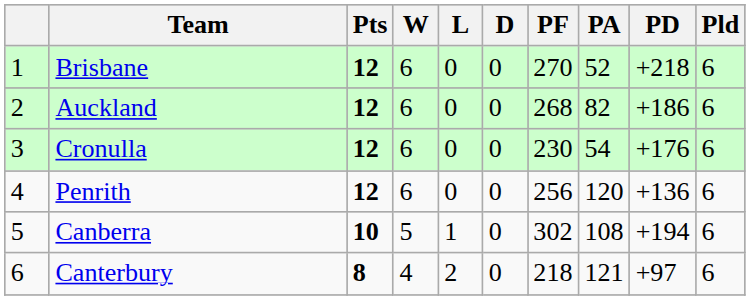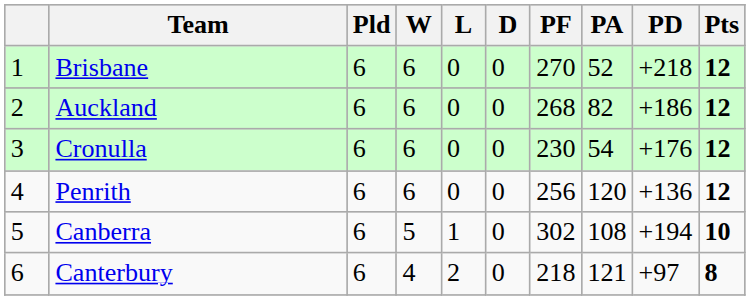 <table class="wikitable">
 <tr>
 <th width=20 abbr="Position"></th>
 <th width=175>Team</th>
-<th width=20 abbr="Points">Pts</th>
+<th width=20 abbr="Played">Pld</th>
 <th width=20 abbr="Won">W</th>
 <th width=20 abbr="Lost">L</th>
 <th width=20 abbr="Drawn">D</th>
 <th width=20 abbr="Points for">PF</th>
 <th width=20 abbr="Points against">PA</th>
 <th width=20 abbr="Points difference">PD</th>
-<th width=20 abbr="Played">Pld</th>
+<th width=20 abbr="Points">Pts</th>
 </tr>
 <tr style="background: #ccffcc;">
 <td>1</td>
 <td> <a href='#'>Brisbane</a></td>
-<td><strong>12</strong></td>
+<td>6</td>
 <td>6</td>
 <td>0</td>
 <td>0</td>
 <td>270</td>
 <td>52</td>
 <td>+218</td>
-<td>6</td>
+<td><strong>12</strong></td>
 </tr>
 <tr style="background: #ccffcc;">
 <td>2</td>
 <td> <a href='#'>Auckland</a></td>
-<td><strong>12</strong></td>
+<td>6</td>
 <td>6</td>
 <td>0</td>
 <td>0</td>
 <td>268</td>
 <td>82</td>
 <td>+186</td>
-<td>6</td>
+<td><strong>12</strong></td>
 </tr>
 <tr style="background: #ccffcc;">
 <td>3</td>
 <td> <a href='#'>Cronulla</a></td>
-<td><strong>12</strong></td>
+<td>6</td>
 <td>6</td>
 <td>0</td>
 <td>0</td>
 <td>230</td>
 <td>54</td>
 <td>+176</td>
-<td>6</td>
+<td><strong>12</strong></td>
 </tr>
 <tr>
 <td>4</td>
 <td> <a href='#'>Penrith</a></td>
-<td><strong>12</strong></td>
+<td>6</td>
 <td>6</td>
 <td>0</td>
 <td>0</td>
 <td>256</td>
 <td>120</td>
 <td>+136</td>
-<td>6</td>
+<td><strong>12</strong></td>
 </tr>
 <tr>
 <td>5</td>
 <td> <a href='#'>Canberra</a></td>
-<td><strong>10</strong></td>
+<td>6</td>
 <td>5</td>
 <td>1</td>
 <td>0</td>
 <td>302</td>
 <td>108</td>
 <td>+194</td>
-<td>6</td>
+<td><strong>10</strong></td>
 </tr>
 <tr>
 <td>6</td>
 <td> <a href='#'>Canterbury</a></td>
-<td><strong>8</strong></td>
+<td>6</td>
 <td>4</td>
 <td>2</td>
 <td>0</td>
 <td>218</td>
 <td>121</td>
 <td>+97</td>
-<td>6</td>
+<td><strong>8</strong></td>
 </tr>
 </table>
